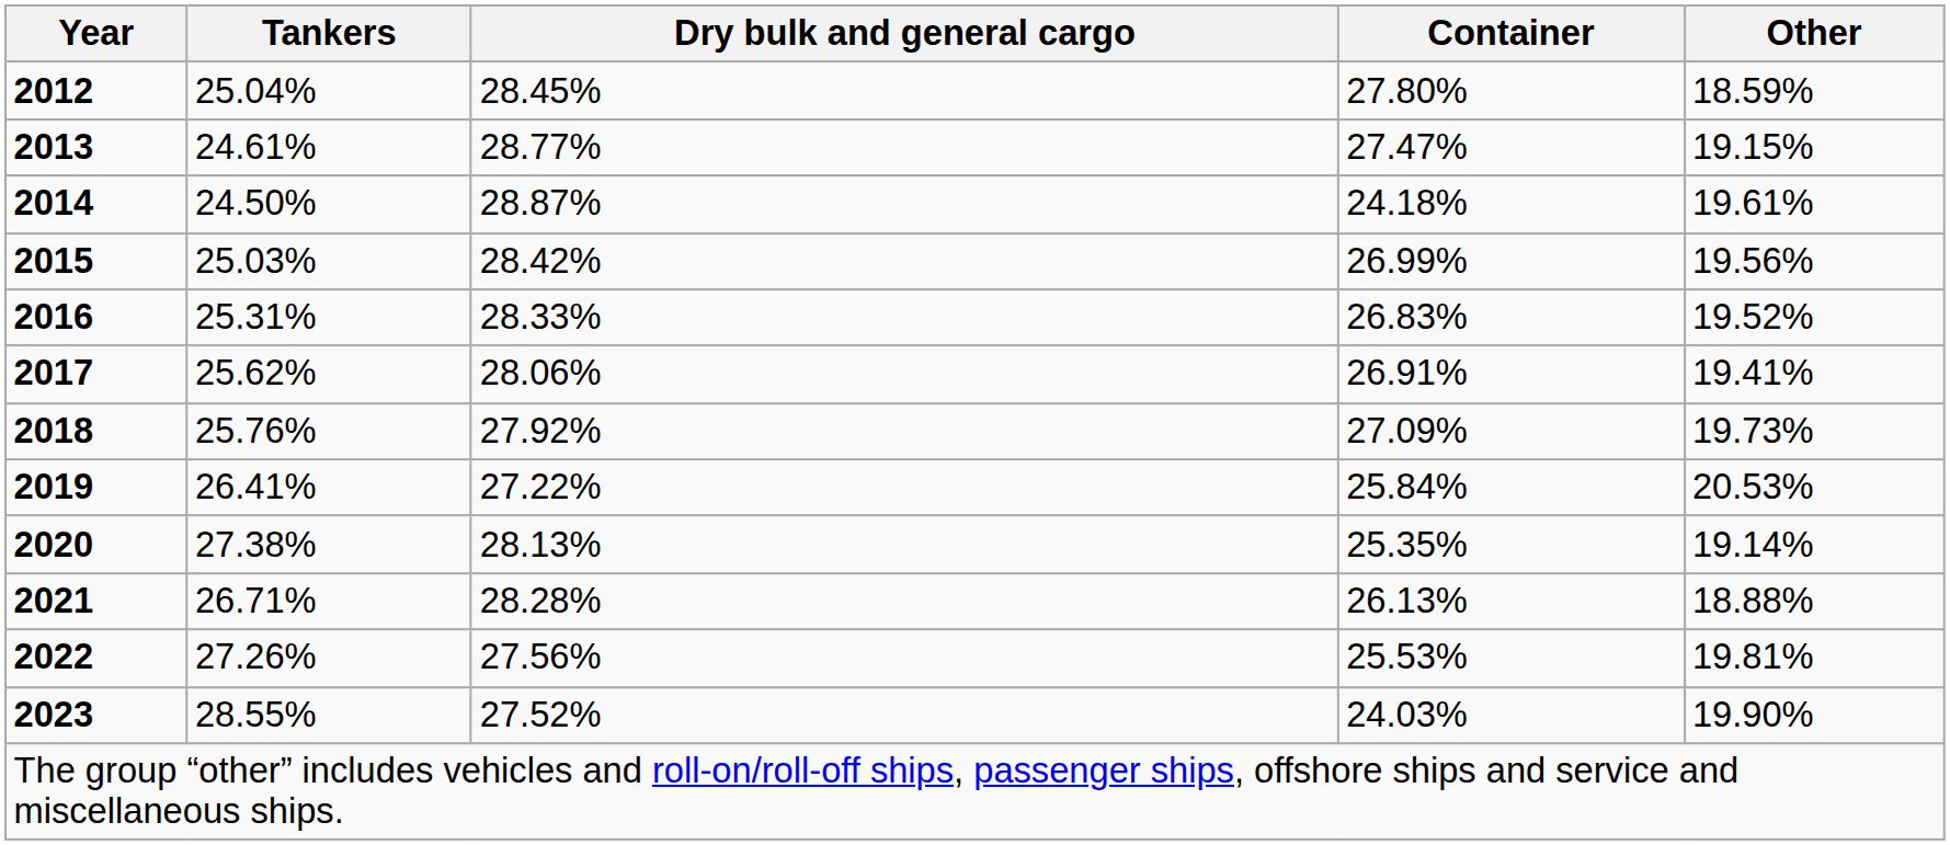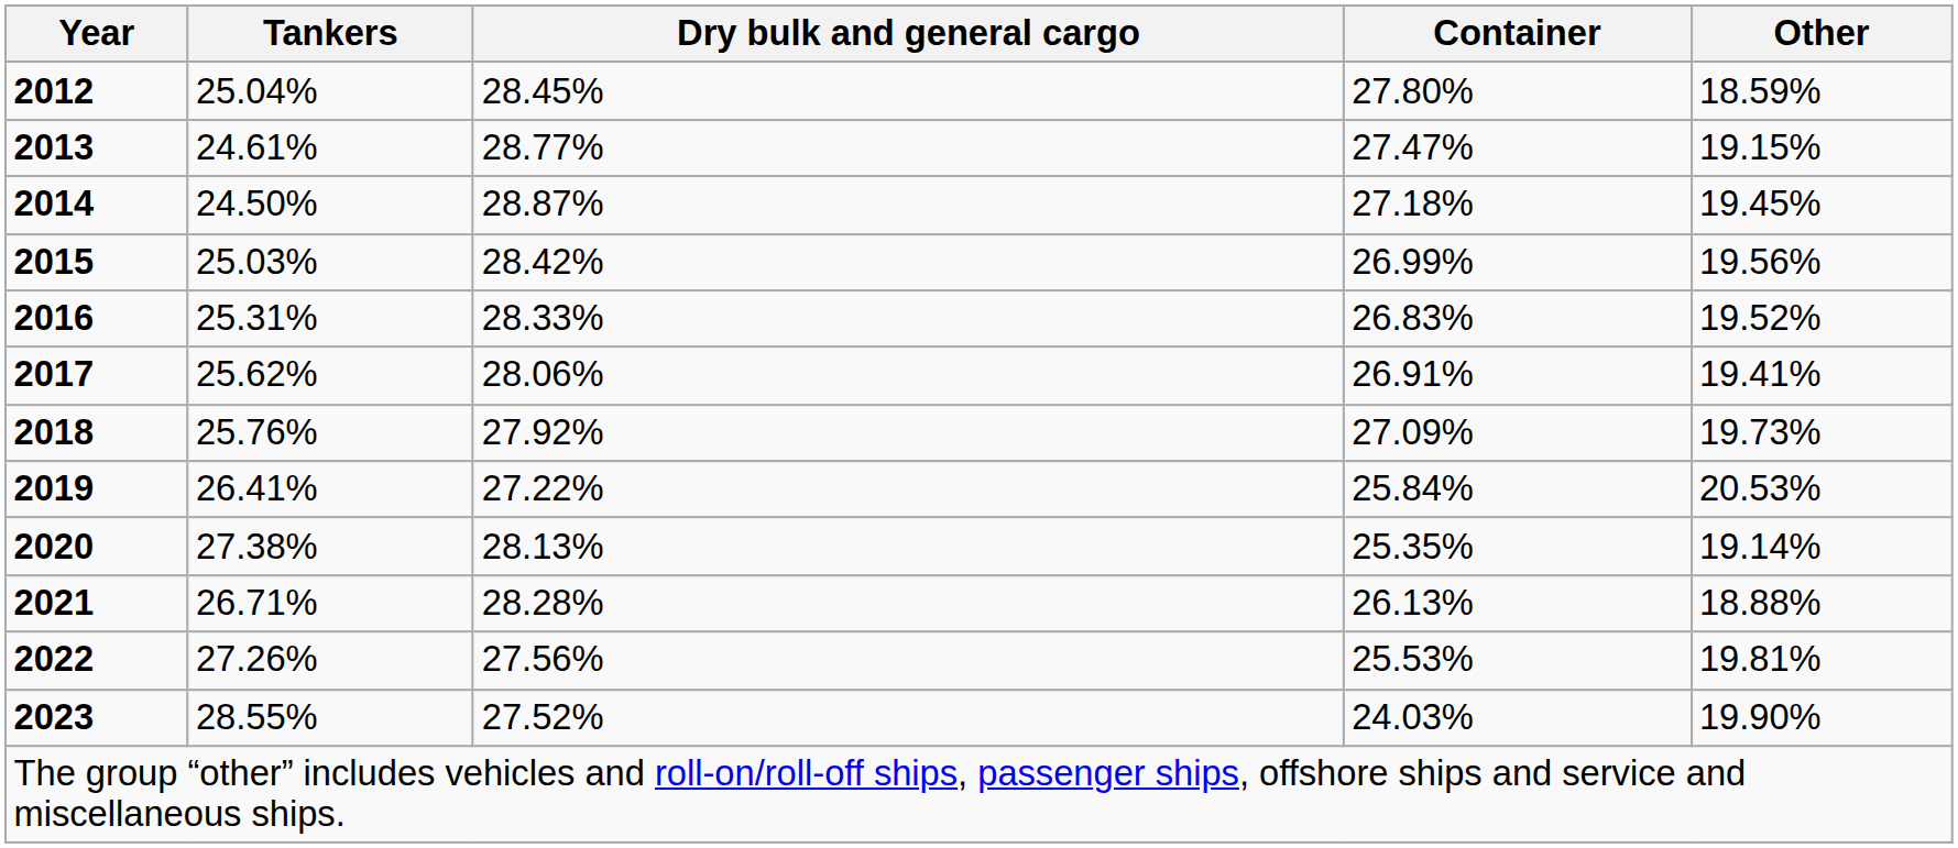 <table class="wikitable">
 <tr align="center">
 <th>Year</th>
 <th>Tankers</th>
 <th>Dry bulk and general cargo</th>
 <th>Container</th>
 <th>Other</th>
 </tr>
 <tr>
 <td><strong>2012</strong></td>
 <td>25.04%</td>
 <td>28.45%</td>
 <td>27.80%</td>
 <td>18.59%</td>
 </tr>
 <tr>
 <td><strong>2013</strong></td>
 <td>24.61%</td>
 <td>28.77%</td>
 <td>27.47%</td>
 <td>19.15%</td>
 </tr>
 <tr>
 <td><strong>2014</strong></td>
 <td>24.50%</td>
 <td>28.87%</td>
-<td>24.18%</td>
-<td>19.61%</td>
+<td>27.18%</td>
+<td>19.45%</td>
 </tr>
 <tr>
 <td><strong>2015</strong></td>
 <td>25.03%</td>
 <td>28.42%</td>
 <td>26.99%</td>
 <td>19.56%</td>
 </tr>
 <tr>
 <td><strong>2016</strong></td>
 <td>25.31%</td>
 <td>28.33%</td>
 <td>26.83%</td>
 <td>19.52%</td>
 </tr>
 <tr>
 <td><strong>2017</strong></td>
 <td>25.62%</td>
 <td>28.06%</td>
 <td>26.91%</td>
 <td>19.41%</td>
 </tr>
 <tr>
 <td><strong>2018</strong></td>
 <td>25.76%</td>
 <td>27.92%</td>
 <td>27.09%</td>
 <td>19.73%</td>
 </tr>
 <tr>
 <td><strong>2019</strong></td>
 <td>26.41%</td>
 <td>27.22%</td>
 <td>25.84%</td>
 <td>20.53%</td>
 </tr>
 <tr>
 <td><strong>2020</strong></td>
 <td>27.38%</td>
 <td>28.13%</td>
 <td>25.35%</td>
 <td>19.14%</td>
 </tr>
 <tr>
 <td><strong>2021</strong></td>
 <td>26.71%</td>
 <td>28.28%</td>
 <td>26.13%</td>
 <td>18.88%</td>
 </tr>
 <tr>
 <td><strong>2022</strong></td>
 <td>27.26%</td>
 <td>27.56%</td>
 <td>25.53%</td>
 <td>19.81%</td>
 </tr>
 <tr>
 <td><strong>2023</strong></td>
 <td>28.55%</td>
 <td>27.52%</td>
 <td>24.03%</td>
 <td>19.90%</td>
 </tr>
 <tr>
 <td colspan="5">The group “other” includes vehicles and <a href='#'>roll-on/roll-off ships</a>, <a href='#'>passenger ships</a>, offshore ships and service and miscellaneous ships.</td>
 </tr>
 </table>
